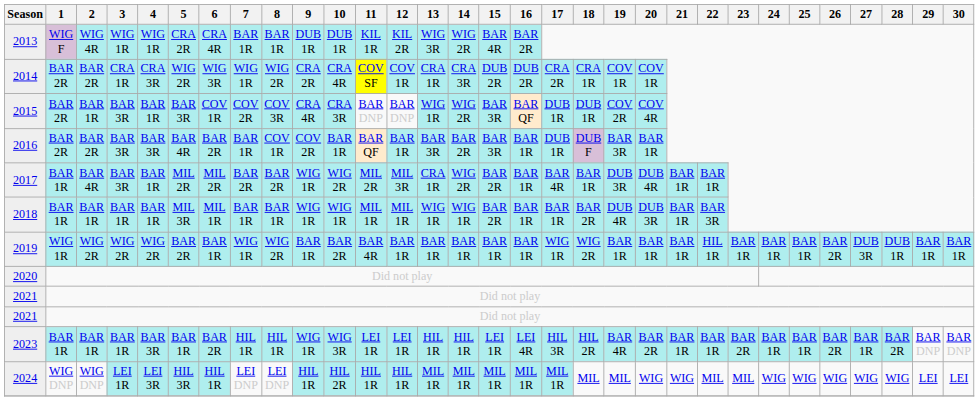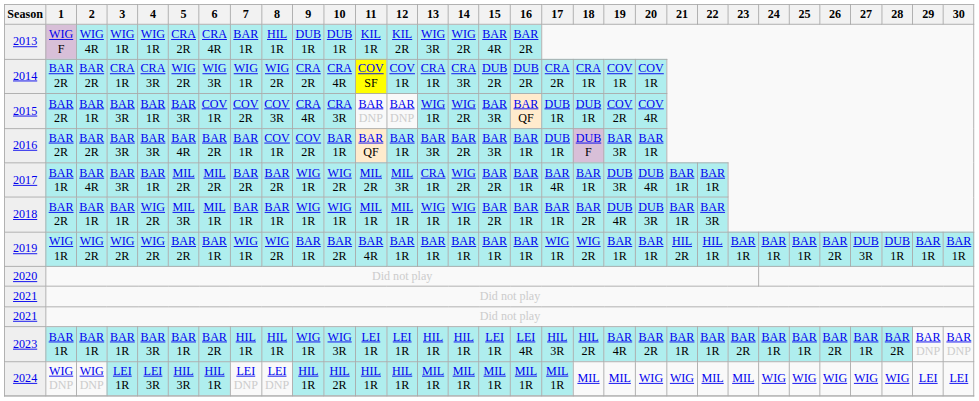 <table class="wikitable" style="width:20%; margin:0; font-size:84%">
 <tr>
 <th>Season</th>
 <th>1</th>
 <th>2</th>
 <th>3</th>
 <th>4</th>
 <th>5</th>
 <th>6</th>
 <th>7</th>
 <th>8</th>
 <th>9</th>
 <th>10</th>
 <th>11</th>
 <th>12</th>
 <th>13</th>
 <th>14</th>
 <th>15</th>
 <th>16</th>
 <th>17</th>
 <th>18</th>
 <th>19</th>
 <th>20</th>
 <th>21</th>
 <th>22</th>
 <th>23</th>
 <th>24</th>
 <th>25</th>
 <th>26</th>
 <th>27</th>
 <th>28</th>
 <th>29</th>
 <th>30</th>
 </tr>
 <tr>
 <td style="text-align:center; background:#efefef;"><a href='#'>2013</a></td>
 <td style="text-align:center; background:thistle;"><a href='#'>WIG</a><br>F</td>
 <td style="text-align:center; background:#afeeee;"><a href='#'>WIG</a><br>4R</td>
 <td style="text-align:center; background:#afeeee;"><a href='#'>WIG</a><br>1R</td>
 <td style="text-align:center; background:#afeeee;"><a href='#'>WIG</a><br>1R</td>
 <td style="text-align:center; background:#afeeee;"><a href='#'>CRA</a><br>2R</td>
 <td style="text-align:center; background:#afeeee;"><a href='#'>CRA</a><br>4R</td>
 <td style="text-align:center; background:#afeeee;"><a href='#'>BAR</a><br>1R</td>
-<td style="text-align:center; background:#afeeee;"><a href='#'>BAR</a><br>1R</td>
+<td style="text-align:center; background:#afeeee;"><a href='#'>HIL</a><br>1R</td>
 <td style="text-align:center; background:#afeeee;"><a href='#'>DUB</a><br>1R</td>
 <td style="text-align:center; background:#afeeee;"><a href='#'>DUB</a><br>1R</td>
 <td style="text-align:center; background:#afeeee;"><a href='#'>KIL</a><br>1R</td>
 <td style="text-align:center; background:#afeeee;"><a href='#'>KIL</a><br>2R</td>
 <td style="text-align:center; background:#afeeee;"><a href='#'>WIG</a><br>3R</td>
 <td style="text-align:center; background:#afeeee;"><a href='#'>WIG</a><br>2R</td>
 <td style="text-align:center; background:#afeeee;"><a href='#'>BAR</a><br>4R</td>
 <td style="text-align:center; background:#afeeee;"><a href='#'>BAR</a><br>2R</td>
 </tr>
 <tr>
 <td style="text-align:center; background:#efefef;"><a href='#'>2014</a></td>
 <td style="text-align:center; background:#afeeee;"><a href='#'>BAR</a><br>2R</td>
 <td style="text-align:center; background:#afeeee;"><a href='#'>BAR</a><br>2R</td>
 <td style="text-align:center; background:#afeeee;"><a href='#'>CRA</a><br>1R</td>
 <td style="text-align:center; background:#afeeee;"><a href='#'>CRA</a><br>3R</td>
 <td style="text-align:center; background:#afeeee;"><a href='#'>WIG</a><br>2R</td>
 <td style="text-align:center; background:#afeeee;"><a href='#'>WIG</a><br>3R</td>
 <td style="text-align:center; background:#afeeee;"><a href='#'>WIG</a><br>1R</td>
 <td style="text-align:center; background:#afeeee;"><a href='#'>WIG</a><br>2R</td>
 <td style="text-align:center; background:#afeeee;"><a href='#'>CRA</a><br>2R</td>
 <td style="text-align:center; background:#afeeee;"><a href='#'>CRA</a><br>4R</td>
 <td style="text-align:center; background:yellow;"><a href='#'>COV</a><br>SF</td>
 <td style="text-align:center; background:#afeeee;"><a href='#'>COV</a><br>1R</td>
 <td style="text-align:center; background:#afeeee;"><a href='#'>CRA</a><br>1R</td>
 <td style="text-align:center; background:#afeeee;"><a href='#'>CRA</a><br>3R</td>
 <td style="text-align:center; background:#afeeee;"><a href='#'>DUB</a><br>2R</td>
 <td style="text-align:center; background:#afeeee;"><a href='#'>DUB</a><br>2R</td>
 <td style="text-align:center; background:#afeeee;"><a href='#'>CRA</a><br>2R</td>
 <td style="text-align:center; background:#afeeee;"><a href='#'>CRA</a><br>1R</td>
 <td style="text-align:center; background:#afeeee;"><a href='#'>COV</a><br>1R</td>
 <td style="text-align:center; background:#afeeee;"><a href='#'>COV</a><br>1R</td>
 </tr>
 <tr>
 <td style="text-align:center; background:#efefef;"><a href='#'>2015</a></td>
 <td style="text-align:center; background:#afeeee;"><a href='#'>BAR</a><br>2R</td>
 <td style="text-align:center; background:#afeeee;"><a href='#'>BAR</a><br>1R</td>
 <td style="text-align:center; background:#afeeee;"><a href='#'>BAR</a><br>3R</td>
 <td style="text-align:center; background:#afeeee;"><a href='#'>BAR</a><br>1R</td>
 <td style="text-align:center; background:#afeeee;"><a href='#'>BAR</a><br>3R</td>
 <td style="text-align:center; background:#afeeee;"><a href='#'>COV</a><br>1R</td>
 <td style="text-align:center; background:#afeeee;"><a href='#'>COV</a><br>2R</td>
 <td style="text-align:center; background:#afeeee;"><a href='#'>COV</a><br>3R</td>
 <td style="text-align:center; background:#afeeee;"><a href='#'>CRA</a><br>4R</td>
 <td style="text-align:center; background:#afeeee;"><a href='#'>CRA</a><br>3R</td>
 <td style="text-align:center; color:#ccc;"><a href='#'>BAR</a><br>DNP</td>
 <td style="text-align:center; color:#ccc;"><a href='#'>BAR</a><br>DNP</td>
 <td style="text-align:center; background:#afeeee;"><a href='#'>WIG</a><br>1R</td>
 <td style="text-align:center; background:#afeeee;"><a href='#'>WIG</a><br>2R</td>
 <td style="text-align:center; background:#afeeee;"><a href='#'>BAR</a><br>3R</td>
 <td style="text-align:center; background:#ffebcd;"><a href='#'>BAR</a><br>QF</td>
 <td style="text-align:center; background:#afeeee;"><a href='#'>DUB</a><br>1R</td>
 <td style="text-align:center; background:#afeeee;"><a href='#'>DUB</a><br>1R</td>
 <td style="text-align:center; background:#afeeee;"><a href='#'>COV</a><br>2R</td>
 <td style="text-align:center; background:#afeeee;"><a href='#'>COV</a><br>4R</td>
 </tr>
 <tr>
 <td style="text-align:center; background:#efefef;"><a href='#'>2016</a></td>
 <td style="text-align:center; background:#afeeee;"><a href='#'>BAR</a><br>2R</td>
 <td style="text-align:center; background:#afeeee;"><a href='#'>BAR</a><br>2R</td>
 <td style="text-align:center; background:#afeeee;"><a href='#'>BAR</a><br>3R</td>
 <td style="text-align:center; background:#afeeee;"><a href='#'>BAR</a><br>3R</td>
 <td style="text-align:center; background:#afeeee;"><a href='#'>BAR</a><br>4R</td>
 <td style="text-align:center; background:#afeeee;"><a href='#'>BAR</a><br>2R</td>
 <td style="text-align:center; background:#afeeee;"><a href='#'>BAR</a><br>1R</td>
 <td style="text-align:center; background:#afeeee;"><a href='#'>COV</a><br>1R</td>
 <td style="text-align:center; background:#afeeee;"><a href='#'>COV</a><br>2R</td>
 <td style="text-align:center; background:#afeeee;"><a href='#'>BAR</a><br>1R</td>
 <td style="text-align:center; background:#ffebcd;"><a href='#'>BAR</a><br>QF</td>
 <td style="text-align:center; background:#afeeee;"><a href='#'>BAR</a><br>1R</td>
 <td style="text-align:center; background:#afeeee;"><a href='#'>BAR</a><br>3R</td>
 <td style="text-align:center; background:#afeeee;"><a href='#'>BAR</a><br>2R</td>
 <td style="text-align:center; background:#afeeee;"><a href='#'>BAR</a><br>3R</td>
 <td style="text-align:center; background:#afeeee;"><a href='#'>BAR</a><br>1R</td>
 <td style="text-align:center; background:#afeeee;"><a href='#'>DUB</a><br>1R</td>
 <td style="text-align:center; background:thistle;"><a href='#'>DUB</a><br>F</td>
 <td style="text-align:center; background:#afeeee;"><a href='#'>BAR</a><br>3R</td>
 <td style="text-align:center; background:#afeeee;"><a href='#'>BAR</a><br>1R</td>
 </tr>
 <tr>
 <td style="text-align:center; background:#efefef;"><a href='#'>2017</a></td>
 <td style="text-align:center; background:#afeeee;"><a href='#'>BAR</a><br>1R</td>
 <td style="text-align:center; background:#afeeee;"><a href='#'>BAR</a><br>4R</td>
 <td style="text-align:center; background:#afeeee;"><a href='#'>BAR</a><br>3R</td>
 <td style="text-align:center; background:#afeeee;"><a href='#'>BAR</a><br>1R</td>
 <td style="text-align:center; background:#afeeee;"><a href='#'>MIL</a><br>2R</td>
 <td style="text-align:center; background:#afeeee;"><a href='#'>MIL</a><br>2R</td>
 <td style="text-align:center; background:#afeeee;"><a href='#'>BAR</a><br>2R</td>
 <td style="text-align:center; background:#afeeee;"><a href='#'>BAR</a><br>2R</td>
 <td style="text-align:center; background:#afeeee;"><a href='#'>WIG</a><br>1R</td>
 <td style="text-align:center; background:#afeeee;"><a href='#'>WIG</a><br>2R</td>
 <td style="text-align:center; background:#afeeee;"><a href='#'>MIL</a><br>2R</td>
 <td style="text-align:center; background:#afeeee;"><a href='#'>MIL</a><br>3R</td>
 <td style="text-align:center; background:#afeeee;"><a href='#'>CRA</a><br>1R</td>
 <td style="text-align:center; background:#afeeee;"><a href='#'>WIG</a><br>2R</td>
 <td style="text-align:center; background:#afeeee;"><a href='#'>BAR</a><br>2R</td>
 <td style="text-align:center; background:#afeeee;"><a href='#'>BAR</a><br>1R</td>
 <td style="text-align:center; background:#afeeee;"><a href='#'>BAR</a><br>4R</td>
 <td style="text-align:center; background:#afeeee;"><a href='#'>BAR</a><br>1R</td>
 <td style="text-align:center; background:#afeeee;"><a href='#'>DUB</a><br>3R</td>
 <td style="text-align:center; background:#afeeee;"><a href='#'>DUB</a><br>4R</td>
 <td style="text-align:center; background:#afeeee;"><a href='#'>BAR</a><br>1R</td>
 <td style="text-align:center; background:#afeeee;"><a href='#'>BAR</a><br>1R</td>
 </tr>
 <tr>
 <td style="text-align:center; background:#efefef;"><a href='#'>2018</a></td>
+<td style="text-align:center; background:#afeeee;"><a href='#'>BAR</a><br>2R</td>
 <td style="text-align:center; background:#afeeee;"><a href='#'>BAR</a><br>1R</td>
 <td style="text-align:center; background:#afeeee;"><a href='#'>BAR</a><br>1R</td>
-<td style="text-align:center; background:#afeeee;"><a href='#'>BAR</a><br>1R</td>
-<td style="text-align:center; background:#afeeee;"><a href='#'>BAR</a><br>1R</td>
+<td style="text-align:center; background:#afeeee;"><a href='#'>WIG</a><br>2R</td>
 <td style="text-align:center; background:#afeeee;"><a href='#'>MIL</a><br>3R</td>
 <td style="text-align:center; background:#afeeee;"><a href='#'>MIL</a><br>1R</td>
 <td style="text-align:center; background:#afeeee;"><a href='#'>BAR</a><br>1R</td>
 <td style="text-align:center; background:#afeeee;"><a href='#'>BAR</a><br>1R</td>
 <td style="text-align:center; background:#afeeee;"><a href='#'>WIG</a><br>1R</td>
 <td style="text-align:center; background:#afeeee;"><a href='#'>WIG</a><br>1R</td>
 <td style="text-align:center; background:#afeeee;"><a href='#'>MIL</a><br>1R</td>
 <td style="text-align:center; background:#afeeee;"><a href='#'>MIL</a><br>1R</td>
 <td style="text-align:center; background:#afeeee;"><a href='#'>WIG</a><br>1R</td>
 <td style="text-align:center; background:#afeeee;"><a href='#'>WIG</a><br>1R</td>
 <td style="text-align:center; background:#afeeee;"><a href='#'>BAR</a><br>2R</td>
 <td style="text-align:center; background:#afeeee;"><a href='#'>BAR</a><br>1R</td>
 <td style="text-align:center; background:#afeeee;"><a href='#'>BAR</a><br>1R</td>
 <td style="text-align:center; background:#afeeee;"><a href='#'>BAR</a><br>2R</td>
 <td style="text-align:center; background:#afeeee;"><a href='#'>DUB</a><br>4R</td>
 <td style="text-align:center; background:#afeeee;"><a href='#'>DUB</a><br>3R</td>
 <td style="text-align:center; background:#afeeee;"><a href='#'>BAR</a><br>1R</td>
 <td style="text-align:center; background:#afeeee;"><a href='#'>BAR</a><br>3R</td>
 </tr>
 <tr>
 <td style="text-align:center; background:#efefef;"><a href='#'>2019</a></td>
 <td style="text-align:center; background:#afeeee;"><a href='#'>WIG</a><br>1R</td>
 <td style="text-align:center; background:#afeeee;"><a href='#'>WIG</a><br>2R</td>
 <td style="text-align:center; background:#afeeee;"><a href='#'>WIG</a><br>2R</td>
 <td style="text-align:center; background:#afeeee;"><a href='#'>WIG</a><br>2R</td>
 <td style="text-align:center; background:#afeeee;"><a href='#'>BAR</a><br>2R</td>
 <td style="text-align:center; background:#afeeee;"><a href='#'>BAR</a><br>1R</td>
 <td style="text-align:center; background:#afeeee;"><a href='#'>WIG</a><br>1R</td>
 <td style="text-align:center; background:#afeeee;"><a href='#'>WIG</a><br>2R</td>
 <td style="text-align:center; background:#afeeee;"><a href='#'>BAR</a><br>1R</td>
 <td style="text-align:center; background:#afeeee;"><a href='#'>BAR</a><br>2R</td>
 <td style="text-align:center; background:#afeeee;"><a href='#'>BAR</a><br>4R</td>
 <td style="text-align:center; background:#afeeee;"><a href='#'>BAR</a><br>1R</td>
 <td style="text-align:center; background:#afeeee;"><a href='#'>BAR</a><br>1R</td>
 <td style="text-align:center; background:#afeeee;"><a href='#'>BAR</a><br>1R</td>
 <td style="text-align:center; background:#afeeee;"><a href='#'>BAR</a><br>1R</td>
 <td style="text-align:center; background:#afeeee;"><a href='#'>BAR</a><br>1R</td>
 <td style="text-align:center; background:#afeeee;"><a href='#'>WIG</a><br>1R</td>
 <td style="text-align:center; background:#afeeee;"><a href='#'>WIG</a><br>2R</td>
 <td style="text-align:center; background:#afeeee;"><a href='#'>BAR</a><br>1R</td>
 <td style="text-align:center; background:#afeeee;"><a href='#'>BAR</a><br>1R</td>
-<td style="text-align:center; background:#afeeee;"><a href='#'>BAR</a><br>1R</td>
+<td style="text-align:center; background:#afeeee;"><a href='#'>HIL</a><br>2R</td>
 <td style="text-align:center; background:#afeeee;"><a href='#'>HIL</a><br>1R</td>
 <td style="text-align:center; background:#afeeee;"><a href='#'>BAR</a><br>1R</td>
 <td style="text-align:center; background:#afeeee;"><a href='#'>BAR</a><br>1R</td>
 <td style="text-align:center; background:#afeeee;"><a href='#'>BAR</a><br>1R</td>
 <td style="text-align:center; background:#afeeee;"><a href='#'>BAR</a><br>2R</td>
 <td style="text-align:center; background:#afeeee;"><a href='#'>DUB</a><br>3R</td>
 <td style="text-align:center; background:#afeeee;"><a href='#'>DUB</a><br>1R</td>
 <td style="text-align:center; background:#afeeee;"><a href='#'>BAR</a><br>1R</td>
 <td style="text-align:center; background:#afeeee;"><a href='#'>BAR</a><br>1R</td>
 </tr>
 <tr>
 <td style="text-align:center; background:#efefef;"><a href='#'>2020</a> <br></td>
 <td colspan="23" style="text-align:center; color:#ccc;">Did not play</td>
 </tr>
 <tr>
 <td style="text-align:center; background:#efefef;"><a href='#'>2021</a> <br></td>
 <td colspan="30" style="text-align:center; color:#ccc;">Did not play</td>
 </tr>
 <tr>
 <td style="text-align:center; background:#efefef;"><a href='#'>2021</a> <br></td>
 <td colspan="30" style="text-align:center; color:#ccc;">Did not play</td>
 </tr>
 <tr>
 <td style="text-align:center; background:#efefef;"><a href='#'>2023</a></td>
 <td style="text-align:center; background:#afeeee;"><a href='#'>BAR</a><br>1R</td>
 <td style="text-align:center; background:#afeeee;"><a href='#'>BAR</a><br>1R</td>
 <td style="text-align:center; background:#afeeee;"><a href='#'>BAR</a><br>1R</td>
 <td style="text-align:center; background:#afeeee;"><a href='#'>BAR</a><br>3R</td>
 <td style="text-align:center; background:#afeeee;"><a href='#'>BAR</a><br>1R</td>
 <td style="text-align:center; background:#afeeee;"><a href='#'>BAR</a><br>2R</td>
 <td style="text-align:center; background:#afeeee;"><a href='#'>HIL</a><br>1R</td>
 <td style="text-align:center; background:#afeeee;"><a href='#'>HIL</a><br>1R</td>
 <td style="text-align:center; background:#afeeee;"><a href='#'>WIG</a><br>1R</td>
 <td style="text-align:center; background:#afeeee;"><a href='#'>WIG</a><br>3R</td>
 <td style="text-align:center; background:#afeeee;"><a href='#'>LEI</a><br>1R</td>
 <td style="text-align:center; background:#afeeee;"><a href='#'>LEI</a><br>1R</td>
 <td style="text-align:center; background:#afeeee;"><a href='#'>HIL</a><br>1R</td>
 <td style="text-align:center; background:#afeeee;"><a href='#'>HIL</a><br>1R</td>
 <td style="text-align:center; background:#afeeee;"><a href='#'>LEI</a><br>1R</td>
 <td style="text-align:center; background:#afeeee;"><a href='#'>LEI</a><br>4R</td>
 <td style="text-align:center; background:#afeeee;"><a href='#'>HIL</a><br>3R</td>
 <td style="text-align:center; background:#afeeee;"><a href='#'>HIL</a><br>2R</td>
 <td style="text-align:center; background:#afeeee;"><a href='#'>BAR</a><br>4R</td>
 <td style="text-align:center; background:#afeeee;"><a href='#'>BAR</a><br>2R</td>
 <td style="text-align:center; background:#afeeee;"><a href='#'>BAR</a><br>1R</td>
 <td style="text-align:center; background:#afeeee;"><a href='#'>BAR</a><br>1R</td>
 <td style="text-align:center; background:#afeeee;"><a href='#'>BAR</a><br>2R</td>
 <td style="text-align:center; background:#afeeee;"><a href='#'>BAR</a><br>1R</td>
 <td style="text-align:center; background:#afeeee;"><a href='#'>BAR</a><br>1R</td>
 <td style="text-align:center; background:#afeeee;"><a href='#'>BAR</a><br>2R</td>
 <td style="text-align:center; background:#afeeee;"><a href='#'>BAR</a><br>1R</td>
 <td style="text-align:center; background:#afeeee;"><a href='#'>BAR</a><br>2R</td>
 <td style="text-align:center; color:#ccc;"><a href='#'>BAR</a><br>DNP</td>
 <td style="text-align:center; color:#ccc;"><a href='#'>BAR</a><br>DNP</td>
 </tr>
 <tr>
 <td style="text-align:center; background:#efefef;"><a href='#'>2024</a></td>
 <td style="text-align:center; color:#ccc;"><a href='#'>WIG</a><br>DNP</td>
 <td style="text-align:center; color:#ccc;"><a href='#'>WIG</a><br>DNP</td>
 <td style="text-align:center; background:#afeeee;"><a href='#'>LEI</a><br>1R</td>
 <td style="text-align:center; background:#afeeee;"><a href='#'>LEI</a><br>3R</td>
 <td style="text-align:center; background:#afeeee;"><a href='#'>HIL</a><br>3R</td>
 <td style="text-align:center; background:#afeeee;"><a href='#'>HIL</a><br>1R</td>
 <td style="text-align:center; color:#ccc;"><a href='#'>LEI</a><br>DNP</td>
 <td style="text-align:center; color:#ccc;"><a href='#'>LEI</a><br>DNP</td>
 <td style="text-align:center; background:#afeeee;"><a href='#'>HIL</a><br>1R</td>
 <td style="text-align:center; background:#afeeee;"><a href='#'>HIL</a><br>2R</td>
 <td style="text-align:center; background:#afeeee;"><a href='#'>HIL</a><br>1R</td>
 <td style="text-align:center; background:#afeeee;"><a href='#'>HIL</a><br>1R</td>
 <td style="text-align:center; background:#afeeee;"><a href='#'>MIL</a><br>1R</td>
 <td style="text-align:center; background:#afeeee;"><a href='#'>MIL</a><br>1R</td>
 <td style="text-align:center; background:#afeeee;"><a href='#'>MIL</a><br>1R</td>
 <td style="text-align:center; background:#afeeee;"><a href='#'>MIL</a><br>1R</td>
 <td style="text-align:center; background:#afeeee;"><a href='#'>MIL</a><br>1R</td>
 <td style="text-align:center; color:#ccc;"><a href='#'>MIL</a><br></td>
 <td style="text-align:center; color:#ccc;"><a href='#'>MIL</a><br></td>
 <td style="text-align:center; color:#ccc;"><a href='#'>WIG</a><br></td>
 <td style="text-align:center; color:#ccc;"><a href='#'>WIG</a><br></td>
 <td style="text-align:center; color:#ccc;"><a href='#'>MIL</a><br></td>
 <td style="text-align:center; color:#ccc;"><a href='#'>MIL</a><br></td>
 <td style="text-align:center; color:#ccc;"><a href='#'>WIG</a><br></td>
 <td style="text-align:center; color:#ccc;"><a href='#'>WIG</a><br></td>
 <td style="text-align:center; color:#ccc;"><a href='#'>WIG</a><br></td>
 <td style="text-align:center; color:#ccc;"><a href='#'>WIG</a><br></td>
 <td style="text-align:center; color:#ccc;"><a href='#'>WIG</a><br></td>
 <td style="text-align:center; color:#ccc;"><a href='#'>LEI</a><br></td>
 <td style="text-align:center; color:#ccc;"><a href='#'>LEI</a><br></td>
 </tr>
 <tr>
 </tr>
 </table>
